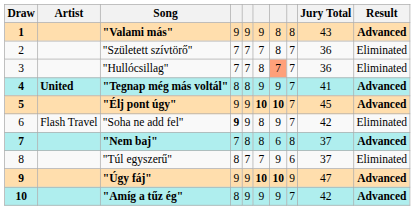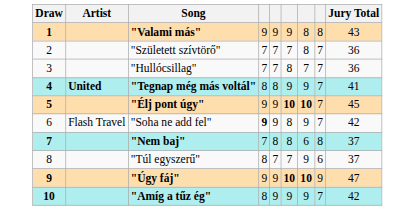 <table class="sortable wikitable" style="margin: 1em auto 1em auto; text-align:center">
 <tr>
 <th>Draw</th>
 <th>Artist</th>
 <th>Song</th>
 <th><small></small></th>
 <th><small></small></th>
 <th><small></small></th>
 <th><small></small></th>
 <th><small></small></th>
 <th>Jury Total</th>
-<th>Result</th>
 </tr>
 <tr style="background:navajowhite;">
 <td><strong>1</strong></td>
 <td align="left"><strong></strong></td>
 <td align="left"><strong>"Valami más"</strong></td>
 <td>9</td>
 <td>9</td>
 <td>9</td>
 <td>8</td>
 <td>8</td>
 <td>43</td>
-<td><strong>Advanced</strong></td>
 </tr>
 <tr>
 <td>2</td>
 <td align="left"></td>
 <td align="left">"Született szívtörő"</td>
 <td>7</td>
 <td>7</td>
 <td>7</td>
 <td>8</td>
 <td>7</td>
 <td>36</td>
-<td>Eliminated</td>
 </tr>
 <tr>
 <td>3</td>
 <td align="left"></td>
 <td align="left">"Hullócsillag"</td>
 <td>7</td>
 <td>7</td>
 <td>8</td>
-<td style="background: lightsalmon;">7</td>
+<td>7</td>
 <td>7</td>
 <td>36</td>
-<td>Eliminated</td>
 </tr>
 <tr style="background:paleturquoise;">
 <td><strong>4</strong></td>
 <td align="left"><strong>United</strong></td>
 <td align="left"><strong>"Tegnap még más voltál"</strong></td>
 <td>8</td>
 <td>8</td>
 <td>9</td>
 <td>9</td>
 <td>7</td>
 <td>41</td>
-<td><strong>Advanced</strong></td>
 </tr>
 <tr style="background:navajowhite;">
 <td><strong>5</strong></td>
 <td align="left"><strong></strong></td>
 <td align="left"><strong>"Élj pont úgy"</strong></td>
 <td>9</td>
 <td>9</td>
 <td><strong>10</strong></td>
 <td><strong>10</strong></td>
 <td>7</td>
 <td>45</td>
-<td><strong>Advanced</strong></td>
 </tr>
 <tr>
 <td>6</td>
 <td align="left">Flash Travel</td>
 <td align="left">"Soha ne add fel"</td>
 <td><strong>9</strong></td>
 <td>9</td>
 <td>8</td>
 <td>9</td>
 <td>7</td>
 <td>42</td>
-<td>Eliminated</td>
 </tr>
 <tr style="background:paleturquoise;">
 <td><strong>7</strong></td>
 <td align="left"><strong></strong></td>
 <td align="left"><strong>"Nem baj"</strong></td>
 <td>7</td>
 <td>8</td>
 <td>8</td>
 <td>6</td>
 <td>8</td>
 <td>37</td>
-<td><strong>Advanced</strong></td>
 </tr>
 <tr>
 <td>8</td>
 <td align="left"></td>
 <td align="left">"Túl egyszerű"</td>
 <td>8</td>
 <td>7</td>
 <td>7</td>
 <td>9</td>
 <td>6</td>
 <td>37</td>
-<td>Eliminated</td>
 </tr>
 <tr style="background:navajowhite;">
 <td><strong>9</strong></td>
 <td align="left"><strong></strong></td>
 <td align="left"><strong>"Úgy fáj"</strong></td>
 <td>9</td>
 <td>9</td>
 <td><strong>10</strong></td>
 <td><strong>10</strong></td>
 <td>9</td>
 <td>47</td>
-<td><strong>Advanced</strong></td>
 </tr>
 <tr style="background:paleturquoise;">
 <td><strong>10</strong></td>
 <td align="left"><strong></strong></td>
 <td align="left"><strong>"Amíg a tűz ég"</strong></td>
 <td>8</td>
 <td>9</td>
 <td>9</td>
 <td>9</td>
 <td>7</td>
 <td>42</td>
-<td><strong>Advanced</strong></td>
 </tr>
 </table>
